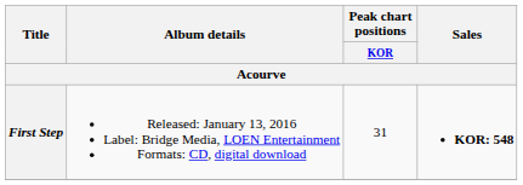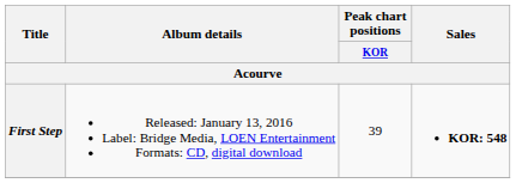 <table class="wikitable plainrowheaders" style="text-align:center;">
 <tr>
 <th scope="col" rowspan="2">Title</th>
 <th scope="col" rowspan="2">Album details</th>
 <th scope="col" colspan="1" style="width:5em;">Peak chart positions</th>
 <th scope="col" rowspan="2">Sales</th>
 </tr>
 <tr>
 <th><small><a href='#'>KOR</a></small><br></th>
 </tr>
 <tr>
 <th scope="col" colspan="5">Acourve</th>
 </tr>
 <tr>
 <th scope="row"><em>First Step</em></th>
 <td><br><ul><li>Released: January 13, 2016</li><li>Label: Bridge Media, <a href='#'>LOEN Entertainment</a></li><li>Formats: <a href='#'>CD</a>, <a href='#'>digital download</a></li></ul></td>
-<td>31</td>
+<td>39</td>
 <td><strong><br><ul><li>KOR: 548</li></ul></strong></td>
 </tr>
 <tr>
 </tr>
 </table>
